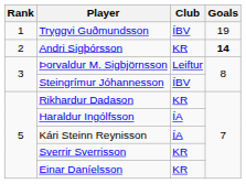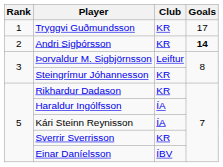 <table class="wikitable" style="text-align:center;">
 <tr>
 <th>Rank</th>
 <th>Player</th>
 <th>Club</th>
 <th>Goals</th>
 </tr>
 <tr>
 <td>1</td>
 <td align="left"> <a href='#'>Tryggvi Guðmundsson</a></td>
-<td align="left"><a href='#'>ÍBV</a></td>
-<td>19</td>
+<td align="left"><a href='#'>KR</a></td>
+<td>17</td>
 </tr>
 <tr>
 <td>2</td>
 <td align="left"> <a href='#'>Andri Sigþórsson</a></td>
 <td align="left"><a href='#'>KR</a></td>
 <td><strong>14</strong></td>
 </tr>
 <tr>
 <td rowspan=2>3</td>
 <td align="left"> <a href='#'>Þorvaldur M. Sigbjörnsson</a></td>
 <td align="left"><a href='#'>Leiftur</a></td>
 <td rowspan=2>8</td>
 </tr>
 <tr>
 <td align="left"> <a href='#'>Steingrímur Jóhannesson</a></td>
-<td align="left"><a href='#'>ÍBV</a></td>
+<td align="left"><a href='#'>KR</a></td>
 </tr>
 <tr>
 <td rowspan=5>5</td>
 <td align="left"> <a href='#'>Rikhardur Dadason</a></td>
 <td align="left"><a href='#'>KR</a></td>
 <td rowspan=5>7</td>
 </tr>
 <tr>
 <td align="left"> <a href='#'>Haraldur Ingólfsson</a></td>
 <td align="left"><a href='#'>ÍA</a></td>
 </tr>
 <tr>
 <td align="left"> Kári Steinn Reynisson</td>
 <td align="left"><a href='#'>ÍA</a></td>
 </tr>
 <tr>
 <td align="left"> <a href='#'>Sverrir Sverrisson</a></td>
 <td align="left"><a href='#'>KR</a></td>
 </tr>
 <tr>
 <td align="left"> <a href='#'>Einar Daníelsson</a></td>
-<td align="left"><a href='#'>KR</a></td>
+<td align="left"><a href='#'>ÍBV</a></td>
 </tr>
 </table>
